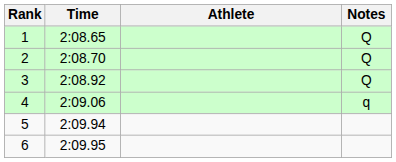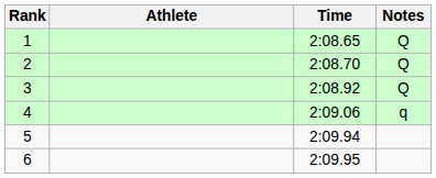 <table class="wikitable" style="text-align:center">
 <tr>
 <th width=40>Rank</th>
+<th width=250>Athlete</th>
 <th width=80>Time</th>
-<th width=250>Athlete</th>
 <th width=50>Notes</th>
 </tr>
 <tr bgcolor="ccffcc">
 <td>1</td>
+<td align=left></td>
 <td>2:08.65</td>
-<td align=left></td>
 <td>Q</td>
 </tr>
 <tr bgcolor="ccffcc">
 <td>2</td>
+<td align=left></td>
 <td>2:08.70</td>
-<td align=left></td>
 <td>Q</td>
 </tr>
 <tr bgcolor="ccffcc">
 <td>3</td>
+<td align=left></td>
 <td>2:08.92</td>
-<td align=left></td>
 <td>Q</td>
 </tr>
 <tr bgcolor="ccffcc">
 <td>4</td>
+<td align=left></td>
 <td>2:09.06</td>
-<td align=left></td>
 <td>q</td>
 </tr>
 <tr>
 <td>5</td>
+<td align=left></td>
 <td>2:09.94</td>
-<td align=left></td>
 <td></td>
 </tr>
 <tr>
 <td>6</td>
+<td align=left></td>
 <td>2:09.95</td>
-<td align=left></td>
 <td></td>
 </tr>
 </table>
